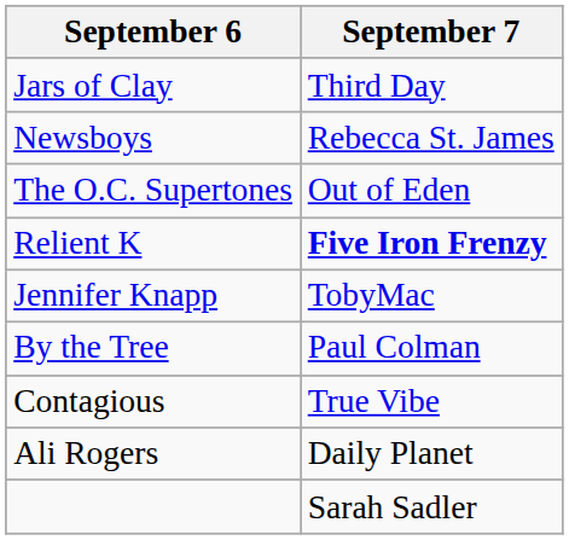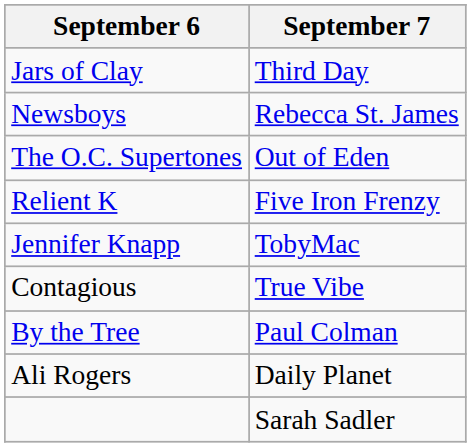 <table class="wikitable">
 <tr>
 <th>September 6</th>
 <th>September 7</th>
 </tr>
 <tr>
 <td><a href='#'>Jars of Clay</a></td>
 <td><a href='#'>Third Day</a></td>
 </tr>
 <tr>
 <td><a href='#'>Newsboys</a></td>
 <td><a href='#'>Rebecca St. James</a></td>
 </tr>
 <tr>
 <td><a href='#'>The O.C. Supertones</a></td>
 <td><a href='#'>Out of Eden</a></td>
 </tr>
 <tr>
 <td><a href='#'>Relient K</a></td>
-<td><strong><a href='#'>Five Iron Frenzy</a></strong></td>
+<td><a href='#'>Five Iron Frenzy</a></td>
 </tr>
 <tr>
 <td><a href='#'>Jennifer Knapp</a></td>
 <td><a href='#'>TobyMac</a></td>
 </tr>
 <tr>
+<td>Contagious</td>
+<td><a href='#'>True Vibe</a></td>
+</tr>
+<tr>
 <td><a href='#'>By the Tree</a></td>
 <td><a href='#'>Paul Colman</a></td>
-</tr>
-<tr>
-<td>Contagious</td>
-<td><a href='#'>True Vibe</a></td>
 </tr>
 <tr>
 <td>Ali Rogers</td>
 <td>Daily Planet</td>
 </tr>
 <tr>
 <td></td>
 <td>Sarah Sadler</td>
 </tr>
 </table>
